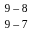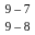 <table style="text-align:center">
 <tr>
 <th width=200></th>
 <th width=100></th>
 <th width=200></th>
 </tr>
 <tr>
 <td align=right><strong></strong></td>
-<td>9 – 8</td>
+<td>9 – 7</td>
 <td align=left></td>
 </tr>
 <tr>
 <td align=right><strong></strong></td>
-<td>9 – 7</td>
+<td>9 – 8</td>
 <td align=left></td>
 </tr>
 </table>
